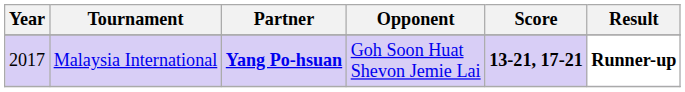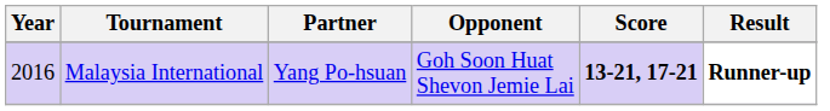 <table class="sortable wikitable" style="font-size: 90%;">
 <tr>
 <th>Year</th>
 <th>Tournament</th>
 <th>Partner</th>
 <th>Opponent</th>
 <th>Score</th>
 <th>Result</th>
 </tr>
 <tr>
 </tr>
 <tr style="background:#D8CEF6">
-<td align="center">2017</td>
+<td align="center">2016</td>
 <td align="left"><a href='#'>Malaysia International</a></td>
-<td align="left"><strong> <a href='#'>Yang Po-hsuan</a></strong></td>
+<td align="left"> <a href='#'>Yang Po-hsuan</a></td>
 <td align="left"> <a href='#'>Goh Soon Huat</a><br> <a href='#'>Shevon Jemie Lai</a></td>
 <td align="left"><strong>13-21, 17-21</strong></td>
 <td style="text-align:left; background:white"> <strong>Runner-up</strong></td>
 </tr>
 <tr>
 </tr>
 </table>
